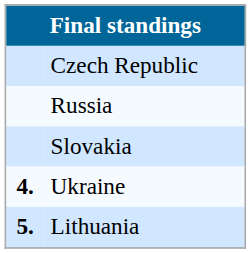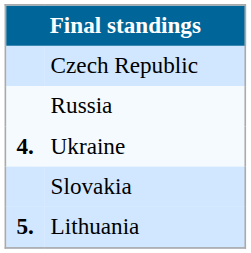 <table align=center cellpadding="4" cellspacing="0" style="background: #f9f9f9; border: 1px #aaa solid; border-collapse: collapse; font-size: 90%;" width=150>
 <tr align=center bgcolor=#006699 style="color:white;">
 <th width=100% colspan=2>Final standings</th>
 </tr>
 <tr align=center bgcolor=#D0E7FF>
 <td></td>
 <td align=left> Czech Republic</td>
 </tr>
 <tr align=center bgcolor=#f5faff>
 <td></td>
 <td align=left> Russia</td>
 </tr>
+<tr align=center bgcolor=#f5faff>
+<td><strong>4.</strong></td>
+<td align=left> Ukraine</td>
+</tr>
 <tr align=center bgcolor=#D0E7FF>
 <td></td>
 <td align=left> Slovakia</td>
-</tr>
-<tr align=center bgcolor=#f5faff>
-<td><strong>4.</strong></td>
-<td align=left> Ukraine</td>
 </tr>
 <tr align=center bgcolor=#D0E7FF>
 <td><strong>5.</strong></td>
 <td align=left> Lithuania</td>
 </tr>
 </table>
